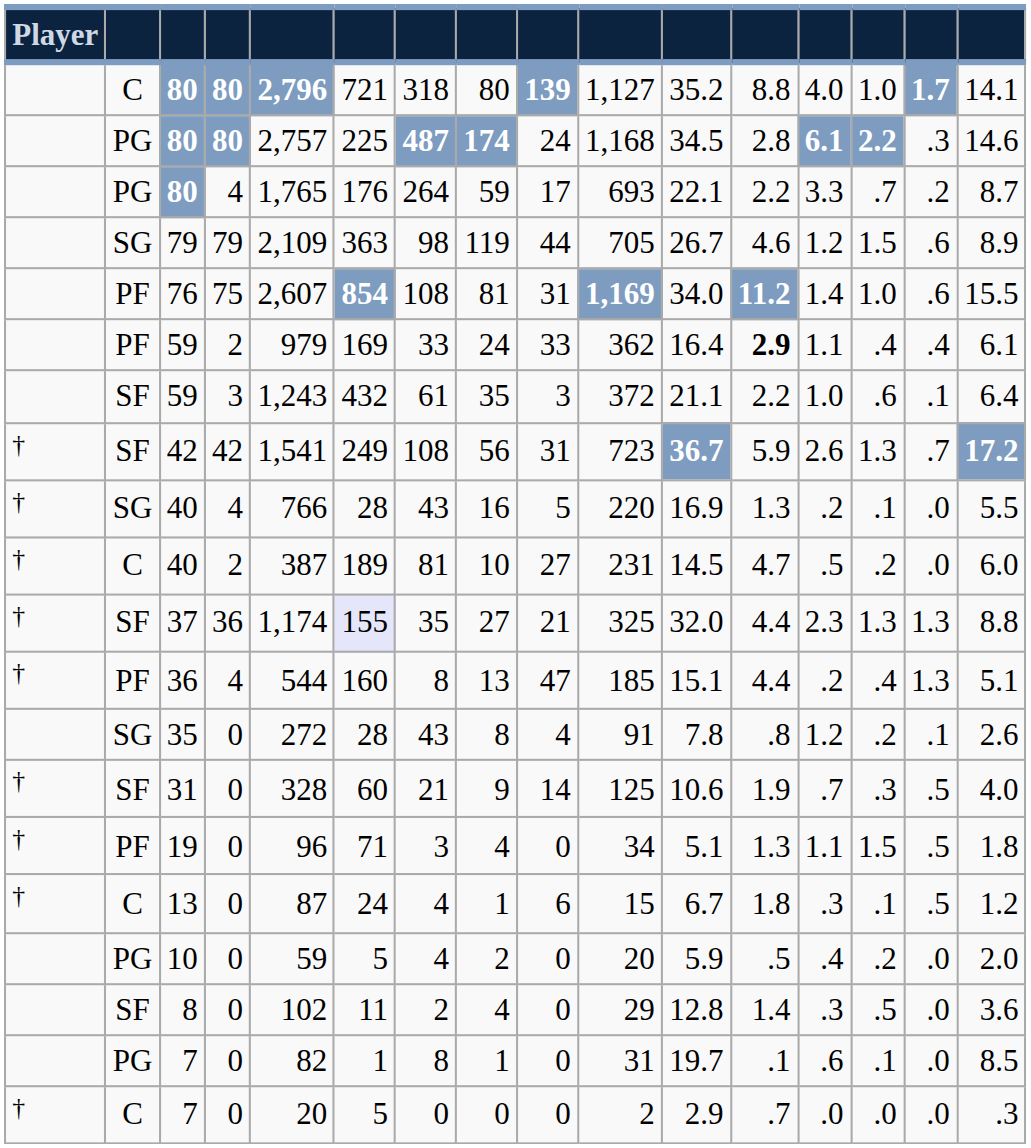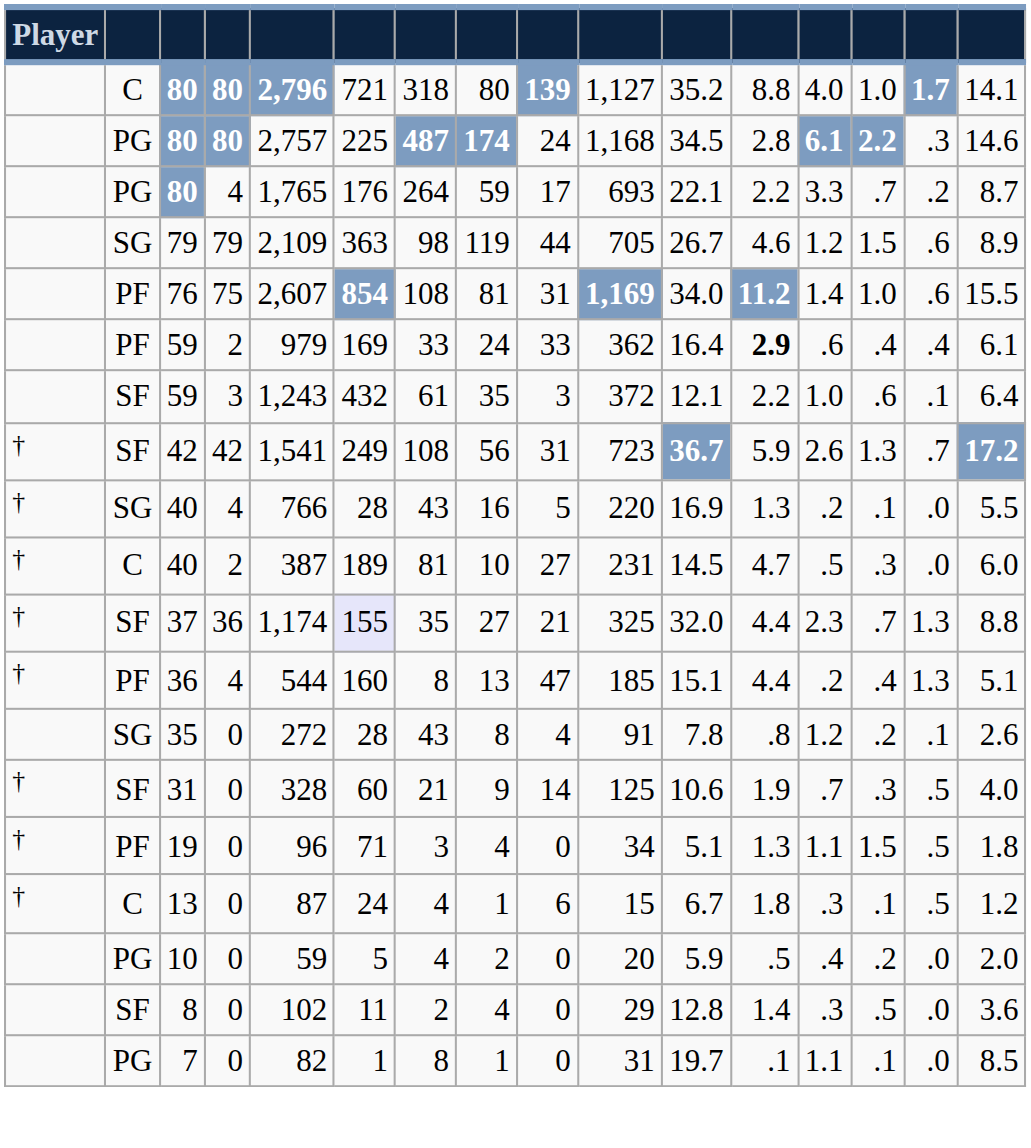 <table class="wikitable sortable" style="font-size: 95%; text-align:right;">
 <tr>
 <th style="background:#0C2340; color:#CED9E5; border-top:#7D9CC0 3px solid; border-bottom:#7D9CC0 3px solid;">Player</th>
 <th style="background:#0C2340; color:#CED9E5; border-top:#7D9CC0 3px solid; border-bottom:#7D9CC0 3px solid;"></th>
 <th style="background:#0C2340; color:#CED9E5; border-top:#7D9CC0 3px solid; border-bottom:#7D9CC0 3px solid;"></th>
 <th style="background:#0C2340; color:#CED9E5; border-top:#7D9CC0 3px solid; border-bottom:#7D9CC0 3px solid;"></th>
 <th style="background:#0C2340; color:#CED9E5; border-top:#7D9CC0 3px solid; border-bottom:#7D9CC0 3px solid;"></th>
 <th style="background:#0C2340; color:#CED9E5; border-top:#7D9CC0 3px solid; border-bottom:#7D9CC0 3px solid;"></th>
 <th style="background:#0C2340; color:#CED9E5; border-top:#7D9CC0 3px solid; border-bottom:#7D9CC0 3px solid;"></th>
 <th style="background:#0C2340; color:#CED9E5; border-top:#7D9CC0 3px solid; border-bottom:#7D9CC0 3px solid;"></th>
 <th style="background:#0C2340; color:#CED9E5; border-top:#7D9CC0 3px solid; border-bottom:#7D9CC0 3px solid;"></th>
 <th style="background:#0C2340; color:#CED9E5; border-top:#7D9CC0 3px solid; border-bottom:#7D9CC0 3px solid;"></th>
 <th style="background:#0C2340; color:#CED9E5; border-top:#7D9CC0 3px solid; border-bottom:#7D9CC0 3px solid;"></th>
 <th style="background:#0C2340; color:#CED9E5; border-top:#7D9CC0 3px solid; border-bottom:#7D9CC0 3px solid;"></th>
 <th style="background:#0C2340; color:#CED9E5; border-top:#7D9CC0 3px solid; border-bottom:#7D9CC0 3px solid;"></th>
 <th style="background:#0C2340; color:#CED9E5; border-top:#7D9CC0 3px solid; border-bottom:#7D9CC0 3px solid;"></th>
 <th style="background:#0C2340; color:#CED9E5; border-top:#7D9CC0 3px solid; border-bottom:#7D9CC0 3px solid;"></th>
 <th style="background:#0C2340; color:#CED9E5; border-top:#7D9CC0 3px solid; border-bottom:#7D9CC0 3px solid;"></th>
 </tr>
 <tr>
 <td style="text-align:left;"></td>
 <td style="text-align:center;">C</td>
 <td style="background:#7D9CC0; color:#FFFFFF;"><strong>80</strong></td>
 <td style="background:#7D9CC0; color:#FFFFFF;"><strong>80</strong></td>
 <td style="background:#7D9CC0; color:#FFFFFF;"><strong>2,796</strong></td>
 <td>721</td>
 <td>318</td>
 <td>80</td>
 <td style="background:#7D9CC0; color:#FFFFFF;"><strong>139</strong></td>
 <td>1,127</td>
 <td>35.2</td>
 <td>8.8</td>
 <td>4.0</td>
 <td>1.0</td>
 <td style="background:#7D9CC0; color:#FFFFFF;"><strong>1.7</strong></td>
 <td>14.1</td>
 </tr>
 <tr>
 <td style="text-align:left;"></td>
 <td style="text-align:center;">PG</td>
 <td style="background:#7D9CC0; color:#FFFFFF;"><strong>80</strong></td>
 <td style="background:#7D9CC0; color:#FFFFFF;"><strong>80</strong></td>
 <td>2,757</td>
 <td>225</td>
 <td style="background:#7D9CC0; color:#FFFFFF;"><strong>487</strong></td>
 <td style="background:#7D9CC0; color:#FFFFFF;"><strong>174</strong></td>
 <td>24</td>
 <td>1,168</td>
 <td>34.5</td>
 <td>2.8</td>
 <td style="background:#7D9CC0; color:#FFFFFF;"><strong>6.1</strong></td>
 <td style="background:#7D9CC0; color:#FFFFFF;"><strong>2.2</strong></td>
 <td>.3</td>
 <td>14.6</td>
 </tr>
 <tr>
 <td style="text-align:left;"></td>
 <td style="text-align:center;">PG</td>
 <td style="background:#7D9CC0; color:#FFFFFF;"><strong>80</strong></td>
 <td>4</td>
 <td>1,765</td>
 <td>176</td>
 <td>264</td>
 <td>59</td>
 <td>17</td>
 <td>693</td>
 <td>22.1</td>
 <td>2.2</td>
 <td>3.3</td>
 <td>.7</td>
 <td>.2</td>
 <td>8.7</td>
 </tr>
 <tr>
 <td style="text-align:left;"></td>
 <td style="text-align:center;">SG</td>
 <td>79</td>
 <td>79</td>
 <td>2,109</td>
 <td>363</td>
 <td>98</td>
 <td>119</td>
 <td>44</td>
 <td>705</td>
 <td>26.7</td>
 <td>4.6</td>
 <td>1.2</td>
 <td>1.5</td>
 <td>.6</td>
 <td>8.9</td>
 </tr>
 <tr>
 <td style="text-align:left;"></td>
 <td style="text-align:center;">PF</td>
 <td>76</td>
 <td>75</td>
 <td>2,607</td>
 <td style="background:#7D9CC0; color:#FFFFFF;"><strong>854</strong></td>
 <td>108</td>
 <td>81</td>
 <td>31</td>
 <td style="background:#7D9CC0; color:#FFFFFF;"><strong>1,169</strong></td>
 <td>34.0</td>
 <td style="background:#7D9CC0; color:#FFFFFF;"><strong>11.2</strong></td>
 <td>1.4</td>
 <td>1.0</td>
 <td>.6</td>
 <td>15.5</td>
 </tr>
 <tr>
 <td style="text-align:left;"></td>
 <td style="text-align:center;">PF</td>
 <td>59</td>
 <td>2</td>
 <td>979</td>
 <td>169</td>
 <td>33</td>
 <td>24</td>
 <td>33</td>
 <td>362</td>
 <td>16.4</td>
 <td><strong>2.9</strong></td>
-<td>1.1</td>
+<td>.6</td>
 <td>.4</td>
 <td>.4</td>
 <td>6.1</td>
 </tr>
 <tr>
 <td style="text-align:left;"></td>
 <td style="text-align:center;">SF</td>
 <td>59</td>
 <td>3</td>
 <td>1,243</td>
 <td>432</td>
 <td>61</td>
 <td>35</td>
 <td>3</td>
 <td>372</td>
-<td>21.1</td>
+<td>12.1</td>
 <td>2.2</td>
 <td>1.0</td>
 <td>.6</td>
 <td>.1</td>
 <td>6.4</td>
 </tr>
 <tr>
 <td style="text-align:left;"><sup>†</sup></td>
 <td style="text-align:center;">SF</td>
 <td>42</td>
 <td>42</td>
 <td>1,541</td>
 <td>249</td>
 <td>108</td>
 <td>56</td>
 <td>31</td>
 <td>723</td>
 <td style="background:#7D9CC0; color:#FFFFFF;"><strong>36.7</strong></td>
 <td>5.9</td>
 <td>2.6</td>
 <td>1.3</td>
 <td>.7</td>
 <td style="background:#7D9CC0; color:#FFFFFF;"><strong>17.2</strong></td>
 </tr>
 <tr>
 <td style="text-align:left;"><sup>†</sup></td>
 <td style="text-align:center;">SG</td>
 <td>40</td>
 <td>4</td>
 <td>766</td>
 <td>28</td>
 <td>43</td>
 <td>16</td>
 <td>5</td>
 <td>220</td>
 <td>16.9</td>
 <td>1.3</td>
 <td>.2</td>
 <td>.1</td>
 <td>.0</td>
 <td>5.5</td>
 </tr>
 <tr>
 <td style="text-align:left;"><sup>†</sup></td>
 <td style="text-align:center;">C</td>
 <td>40</td>
 <td>2</td>
 <td>387</td>
 <td>189</td>
 <td>81</td>
 <td>10</td>
 <td>27</td>
 <td>231</td>
 <td>14.5</td>
 <td>4.7</td>
 <td>.5</td>
-<td>.2</td>
+<td>.3</td>
 <td>.0</td>
 <td>6.0</td>
 </tr>
 <tr>
 <td style="text-align:left;"><sup>†</sup></td>
 <td style="text-align:center;">SF</td>
 <td>37</td>
 <td>36</td>
 <td>1,174</td>
 <td style="background: lavender;">155</td>
 <td>35</td>
 <td>27</td>
 <td>21</td>
 <td>325</td>
 <td>32.0</td>
 <td>4.4</td>
 <td>2.3</td>
-<td>1.3</td>
+<td>.7</td>
 <td>1.3</td>
 <td>8.8</td>
 </tr>
 <tr>
 <td style="text-align:left;"><sup>†</sup></td>
 <td style="text-align:center;">PF</td>
 <td>36</td>
 <td>4</td>
 <td>544</td>
 <td>160</td>
 <td>8</td>
 <td>13</td>
 <td>47</td>
 <td>185</td>
 <td>15.1</td>
 <td>4.4</td>
 <td>.2</td>
 <td>.4</td>
 <td>1.3</td>
 <td>5.1</td>
 </tr>
 <tr>
 <td style="text-align:left;"></td>
 <td style="text-align:center;">SG</td>
 <td>35</td>
 <td>0</td>
 <td>272</td>
 <td>28</td>
 <td>43</td>
 <td>8</td>
 <td>4</td>
 <td>91</td>
 <td>7.8</td>
 <td>.8</td>
 <td>1.2</td>
 <td>.2</td>
 <td>.1</td>
 <td>2.6</td>
 </tr>
 <tr>
 <td style="text-align:left;"><sup>†</sup></td>
 <td style="text-align:center;">SF</td>
 <td>31</td>
 <td>0</td>
 <td>328</td>
 <td>60</td>
 <td>21</td>
 <td>9</td>
 <td>14</td>
 <td>125</td>
 <td>10.6</td>
 <td>1.9</td>
 <td>.7</td>
 <td>.3</td>
 <td>.5</td>
 <td>4.0</td>
 </tr>
 <tr>
 <td style="text-align:left;"><sup>†</sup></td>
 <td style="text-align:center;">PF</td>
 <td>19</td>
 <td>0</td>
 <td>96</td>
 <td>71</td>
 <td>3</td>
 <td>4</td>
 <td>0</td>
 <td>34</td>
 <td>5.1</td>
 <td>1.3</td>
 <td>1.1</td>
 <td>1.5</td>
 <td>.5</td>
 <td>1.8</td>
 </tr>
 <tr>
 <td style="text-align:left;"><sup>†</sup></td>
 <td style="text-align:center;">C</td>
 <td>13</td>
 <td>0</td>
 <td>87</td>
 <td>24</td>
 <td>4</td>
 <td>1</td>
 <td>6</td>
 <td>15</td>
 <td>6.7</td>
 <td>1.8</td>
 <td>.3</td>
 <td>.1</td>
 <td>.5</td>
 <td>1.2</td>
 </tr>
 <tr>
 <td style="text-align:left;"></td>
 <td style="text-align:center;">PG</td>
 <td>10</td>
 <td>0</td>
 <td>59</td>
 <td>5</td>
 <td>4</td>
 <td>2</td>
 <td>0</td>
 <td>20</td>
 <td>5.9</td>
 <td>.5</td>
 <td>.4</td>
 <td>.2</td>
 <td>.0</td>
 <td>2.0</td>
 </tr>
 <tr>
 <td style="text-align:left;"></td>
 <td style="text-align:center;">SF</td>
 <td>8</td>
 <td>0</td>
 <td>102</td>
 <td>11</td>
 <td>2</td>
 <td>4</td>
 <td>0</td>
 <td>29</td>
 <td>12.8</td>
 <td>1.4</td>
 <td>.3</td>
 <td>.5</td>
 <td>.0</td>
 <td>3.6</td>
 </tr>
 <tr>
 <td style="text-align:left;"></td>
 <td style="text-align:center;">PG</td>
 <td>7</td>
 <td>0</td>
 <td>82</td>
 <td>1</td>
 <td>8</td>
 <td>1</td>
 <td>0</td>
 <td>31</td>
 <td>19.7</td>
 <td>.1</td>
-<td>.6</td>
+<td>1.1</td>
 <td>.1</td>
 <td>.0</td>
 <td>8.5</td>
 </tr>
-<tr>
-<td style="text-align:left;"><sup>†</sup></td>
-<td style="text-align:center;">C</td>
-<td>7</td>
-<td>0</td>
-<td>20</td>
-<td>5</td>
-<td>0</td>
-<td>0</td>
-<td>0</td>
-<td>2</td>
-<td>2.9</td>
-<td>.7</td>
-<td>.0</td>
-<td>.0</td>
-<td>.0</td>
-<td>.3</td>
-</tr>
 </table>
